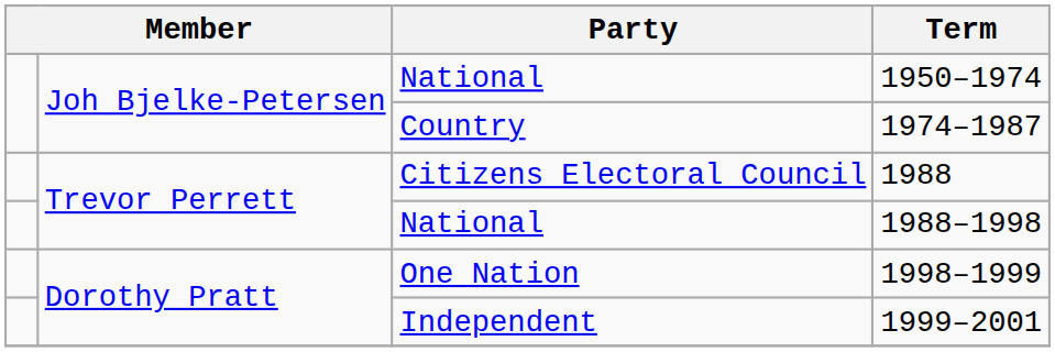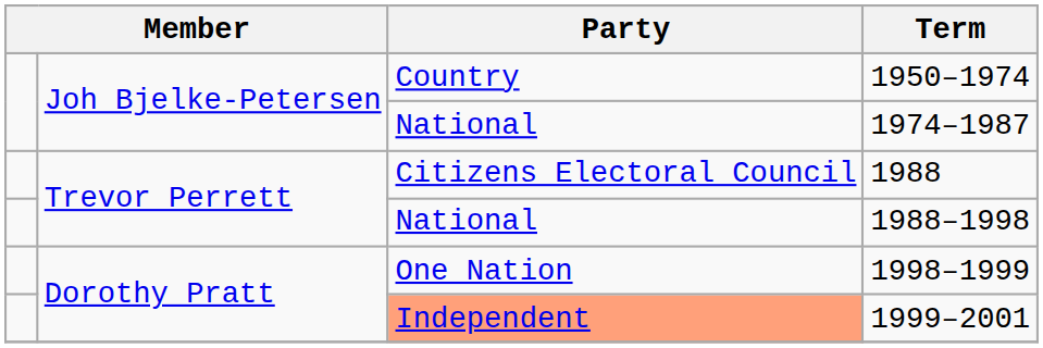 <table class="wikitable">
 <tr>
 <th colspan="2">Member</th>
 <th>Party</th>
 <th>Term</th>
 </tr>
 <tr>
 <td rowspan=2 > </td>
 <td rowspan=2><a href='#'>Joh Bjelke-Petersen</a></td>
-<td><a href='#'>National</a></td>
+<td><a href='#'>Country</a></td>
 <td>1950–1974</td>
 </tr>
 <tr>
-<td><a href='#'>Country</a></td>
+<td><a href='#'>National</a></td>
 <td>1974–1987</td>
 </tr>
 <tr>
 <td> </td>
 <td rowspan="2"><a href='#'>Trevor Perrett</a></td>
 <td><a href='#'>Citizens Electoral Council</a></td>
 <td>1988</td>
 </tr>
 <tr>
 <td> </td>
 <td><a href='#'>National</a></td>
 <td>1988–1998</td>
 </tr>
 <tr>
 <td> </td>
 <td rowspan="2"><a href='#'>Dorothy Pratt</a></td>
 <td><a href='#'>One Nation</a></td>
 <td>1998–1999</td>
 </tr>
 <tr>
 <td> </td>
-<td><a href='#'>Independent</a></td>
+<td style="background: lightsalmon;"><a href='#'>Independent</a></td>
 <td>1999–2001</td>
 </tr>
 <tr>
 </tr>
 </table>
